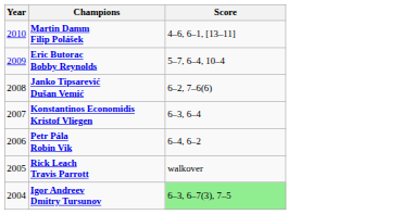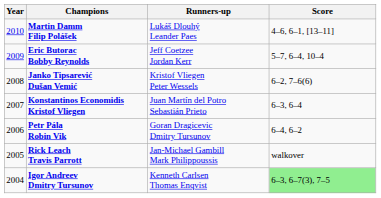 <table class="wikitable" style="font-size:90%">
 <tr>
 <th>Year</th>
 <th width="200">Champions</th>
+<th width="200">Runners-up</th>
 <th width="175">Score</th>
 </tr>
 <tr>
 <td><a href='#'>2010</a></td>
 <td> <strong><a href='#'>Martin Damm</a></strong><br> <strong><a href='#'>Filip Polášek</a></strong></td>
+<td> <a href='#'>Lukáš Dlouhý</a><br> <a href='#'>Leander Paes</a></td>
 <td>4–6, 6–1, [13–11]</td>
 </tr>
 <tr>
 <td><a href='#'>2009</a></td>
 <td> <strong><a href='#'>Eric Butorac</a></strong><br> <strong><a href='#'>Bobby Reynolds</a></strong></td>
+<td> <a href='#'>Jeff Coetzee</a><br> <a href='#'>Jordan Kerr</a></td>
 <td>5–7, 6–4, 10–4</td>
 </tr>
 <tr>
 <td>2008</td>
 <td> <strong><a href='#'>Janko Tipsarević</a></strong><br> <strong><a href='#'>Dušan Vemić</a></strong></td>
+<td> <a href='#'>Kristof Vliegen</a><br> <a href='#'>Peter Wessels</a></td>
 <td>6–2, 7–6(6)</td>
 </tr>
 <tr>
 <td>2007</td>
 <td> <strong><a href='#'>Konstantinos Economidis</a></strong><br> <strong><a href='#'>Kristof Vliegen</a></strong></td>
+<td> <a href='#'>Juan Martín del Potro</a><br> <a href='#'>Sebastián Prieto</a></td>
 <td>6–3, 6–4</td>
 </tr>
 <tr>
 <td>2006</td>
 <td> <strong><a href='#'>Petr Pála</a></strong><br> <strong><a href='#'>Robin Vik</a></strong></td>
+<td> <a href='#'>Goran Dragicevic</a><br> <a href='#'>Dmitry Tursunov</a></td>
 <td>6–4, 6–2</td>
 </tr>
 <tr>
 <td>2005</td>
 <td> <strong><a href='#'>Rick Leach</a></strong><br> <strong><a href='#'>Travis Parrott</a></strong></td>
+<td> <a href='#'>Jan-Michael Gambill</a><br> <a href='#'>Mark Philippoussis</a></td>
 <td>walkover</td>
 </tr>
 <tr>
 <td>2004</td>
 <td> <strong><a href='#'>Igor Andreev</a></strong><br> <strong><a href='#'>Dmitry Tursunov</a></strong></td>
+<td> <a href='#'>Kenneth Carlsen</a><br> <a href='#'>Thomas Enqvist</a></td>
 <td style="background: lightgreen;">6–3, 6–7(3), 7–5</td>
 </tr>
 </table>
